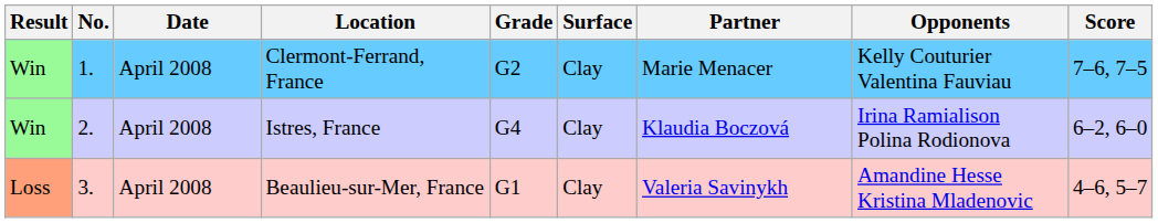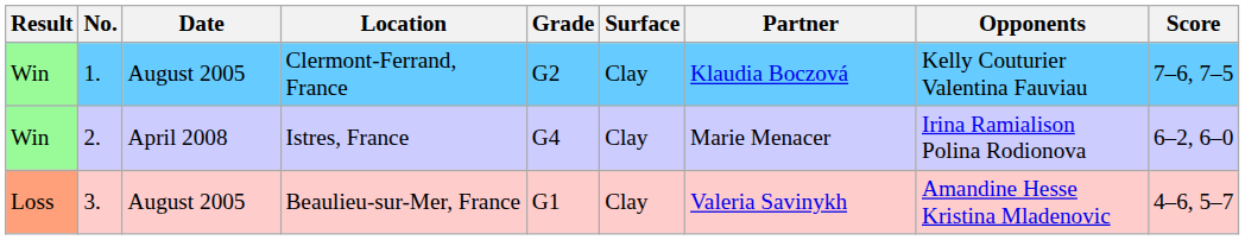 <table class="sortable wikitable" style=font-size:97%>
 <tr>
 <th>Result</th>
 <th>No.</th>
 <th width=100>Date</th>
 <th width=160>Location</th>
 <th>Grade</th>
 <th>Surface</th>
 <th width=150>Partner</th>
 <th width=150>Opponents</th>
 <th class="unsortable">Score</th>
 </tr>
 <tr bgcolor=#66CCFF>
 <td style="background:#98fb98;">Win</td>
 <td>1.</td>
-<td>April 2008</td>
+<td>August 2005</td>
 <td>Clermont-Ferrand, France</td>
 <td>G2</td>
 <td>Clay</td>
-<td> Marie Menacer</td>
+<td> <a href='#'>Klaudia Boczová</a></td>
 <td> Kelly Couturier <br>  Valentina Fauviau</td>
 <td>7–6, 7–5</td>
 </tr>
 <tr bgcolor=#ccccff>
 <td style="background:#98fb98;">Win</td>
 <td>2.</td>
 <td>April 2008</td>
 <td>Istres, France</td>
 <td>G4</td>
 <td>Clay</td>
-<td> <a href='#'>Klaudia Boczová</a></td>
+<td> Marie Menacer</td>
 <td> <a href='#'>Irina Ramialison</a> <br>  Polina Rodionova</td>
 <td>6–2, 6–0</td>
 </tr>
 <tr bgcolor=#ffcccc>
 <td style="background:#ffa07a;">Loss</td>
 <td>3.</td>
-<td>April 2008</td>
+<td>August 2005</td>
 <td>Beaulieu-sur-Mer, France</td>
 <td>G1</td>
 <td>Clay</td>
 <td> <a href='#'>Valeria Savinykh</a></td>
 <td> <a href='#'>Amandine Hesse</a> <br>  <a href='#'>Kristina Mladenovic</a></td>
 <td>4–6, 5–7</td>
 </tr>
 </table>
